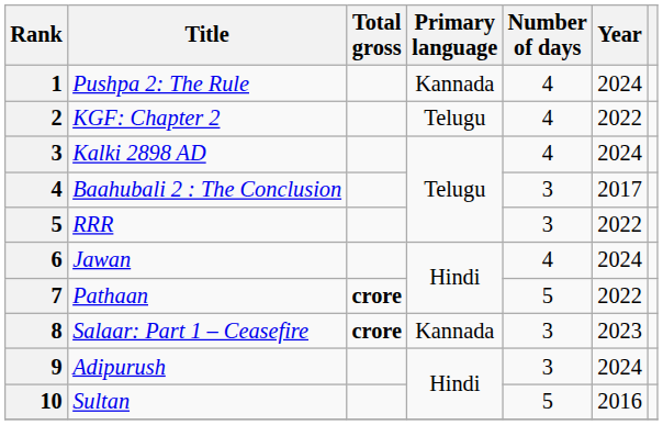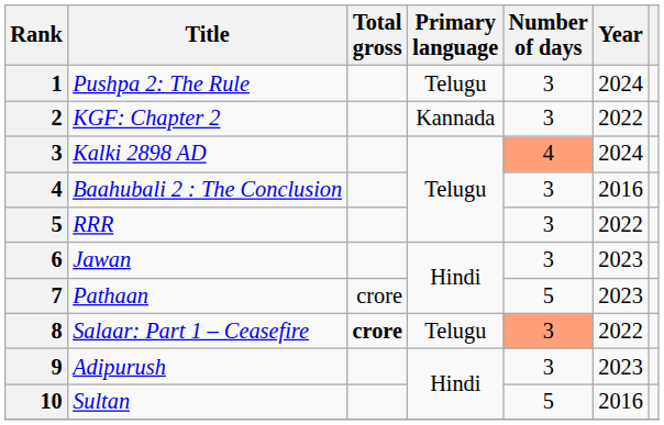 <table class="wikitable sortable plainrowheaders">
 <tr>
 <th scope="col">Rank</th>
 <th scope="col">Title</th>
 <th scope="col">Total<br>gross</th>
 <th scope="col">Primary<br>language</th>
 <th scope="col">Number<br>of days</th>
 <th scope="col">Year</th>
 <th class="unsortable"></th>
 </tr>
 <tr>
 <th scope="row" style=text-align:right>1</th>
 <td><em><a href='#'>Pushpa 2: The Rule</a></em></td>
 <td align="right"></td>
-<td align="center">Kannada</td>
-<td align="center">4</td>
+<td align="center">Telugu</td>
+<td align="center">3</td>
 <td align="center">2024</td>
 <td align="center"></td>
 </tr>
 <tr>
 <th scope="row" style=text-align:right>2</th>
 <td><em><a href='#'>KGF: Chapter 2</a></em></td>
 <td align="right"></td>
-<td align="center">Telugu</td>
-<td align="center">4</td>
+<td align="center">Kannada</td>
+<td align="center">3</td>
 <td align="center">2022</td>
 <td align="center"></td>
 </tr>
 <tr>
 <th scope="row" style=text-align:right>3</th>
 <td><em><a href='#'>Kalki 2898 AD</a></em></td>
 <td align="right"></td>
 <td align="center" rowspan="3">Telugu</td>
-<td align="center">4</td>
+<td align="center" style="background: lightsalmon;">4</td>
 <td align="center">2024</td>
 <td align="center"></td>
 </tr>
 <tr>
 <th scope="row" style=text-align:right>4</th>
 <td><em><a href='#'>Baahubali 2 : The Conclusion</a></em></td>
 <td align="right"></td>
 <td align="center">3</td>
-<td align="center">2017</td>
+<td align="center">2016</td>
 <td align="center"></td>
 </tr>
 <tr>
 <th scope="row" style=text-align:right>5</th>
 <td><em><a href='#'>RRR</a></em></td>
 <td align="right"></td>
 <td align="center">3</td>
 <td align="center">2022</td>
 <td align="center"></td>
 </tr>
 <tr>
 <th scope="row" style=text-align:right>6</th>
 <td><em><a href='#'>Jawan</a></em></td>
 <td align="right"></td>
 <td align="center" rowspan="2">Hindi</td>
-<td align="center">4</td>
-<td align="center">2024</td>
+<td align="center">3</td>
+<td align="center">2023</td>
 <td align="center"></td>
 </tr>
 <tr>
 <th scope="row" style=text-align:right>7</th>
 <td><em><a href='#'>Pathaan</a></em></td>
-<td align="right"><strong> crore</strong></td>
+<td align="right"> crore</td>
 <td align="center">5</td>
-<td align="center">2022</td>
+<td align="center">2023</td>
 <td align="center"></td>
 </tr>
 <tr>
 <th scope="row" style=text-align:right>8</th>
 <td><em><a href='#'>Salaar: Part 1 – Ceasefire</a></em></td>
 <td align="right"><strong> crore</strong></td>
-<td align="center">Kannada</td>
-<td align="center">3</td>
-<td align="center">2023</td>
+<td align="center">Telugu</td>
+<td align="center" style="background: lightsalmon;">3</td>
+<td align="center">2022</td>
 <td align="center"></td>
 </tr>
 <tr>
 <th scope="row" style=text-align:right>9</th>
 <td><em><a href='#'>Adipurush</a></em></td>
 <td align="right"></td>
 <td align="center" rowspan="2">Hindi</td>
 <td align="center">3</td>
-<td align="center">2024</td>
+<td align="center">2023</td>
 <td align="center"></td>
 </tr>
 <tr>
 <th scope="row" style=text-align:right>10</th>
 <td><em><a href='#'>Sultan</a></em></td>
 <td align="right"></td>
 <td align="center">5</td>
 <td align="center">2016</td>
 <td align="center"></td>
 </tr>
 <tr>
 </tr>
 </table>
